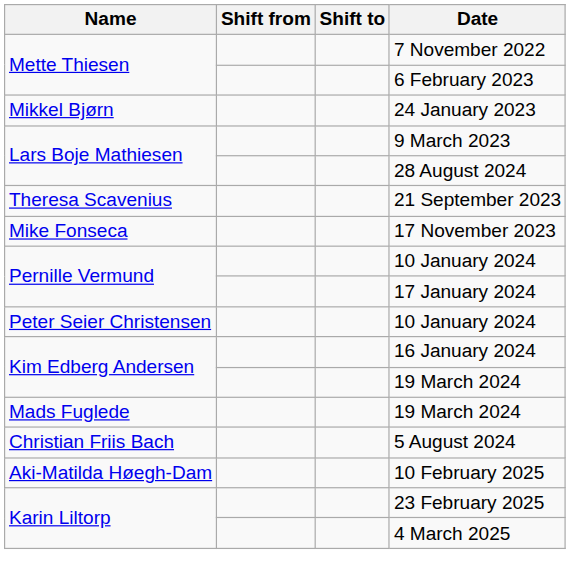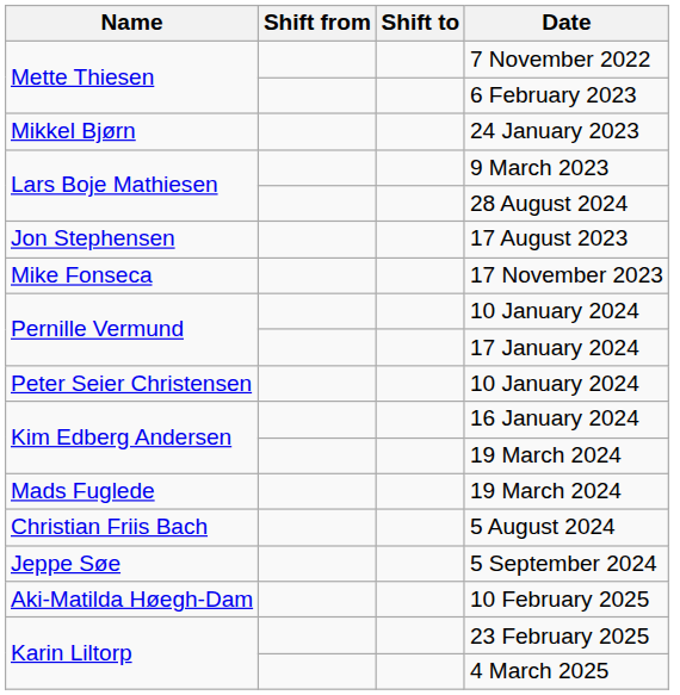 <table class="wikitable">
 <tr>
 <th>Name</th>
 <th>Shift from</th>
 <th>Shift to</th>
 <th>Date</th>
 </tr>
 <tr>
 <td rowspan="2"><a href='#'>Mette Thiesen</a></td>
 <td></td>
 <td></td>
 <td>7 November 2022</td>
 </tr>
 <tr>
 <td></td>
 <td></td>
 <td>6 February 2023</td>
 </tr>
 <tr>
 <td><a href='#'>Mikkel Bjørn</a></td>
 <td></td>
 <td></td>
 <td>24 January 2023</td>
 </tr>
 <tr>
 <td rowspan="2"><a href='#'>Lars Boje Mathiesen</a></td>
 <td></td>
 <td></td>
 <td>9 March 2023</td>
 </tr>
 <tr>
 <td></td>
 <td></td>
 <td>28 August 2024</td>
 </tr>
 <tr>
-<td><a href='#'>Theresa Scavenius</a></td>
+<td><a href='#'>Jon Stephensen</a></td>
 <td></td>
 <td></td>
-<td>21 September 2023</td>
+<td>17 August 2023</td>
 </tr>
 <tr>
 <td><a href='#'>Mike Fonseca</a></td>
 <td></td>
 <td></td>
 <td>17 November 2023</td>
 </tr>
 <tr>
 <td rowspan="2"><a href='#'>Pernille Vermund</a></td>
 <td></td>
 <td></td>
 <td>10 January 2024</td>
 </tr>
 <tr>
 <td></td>
 <td></td>
 <td>17 January 2024</td>
 </tr>
 <tr>
 <td><a href='#'>Peter Seier Christensen</a></td>
 <td></td>
 <td></td>
 <td>10 January 2024</td>
 </tr>
 <tr>
 <td rowspan="2"><a href='#'>Kim Edberg Andersen</a></td>
 <td></td>
 <td></td>
 <td>16 January 2024</td>
 </tr>
 <tr>
 <td></td>
 <td></td>
 <td>19 March 2024</td>
 </tr>
 <tr>
 <td><a href='#'>Mads Fuglede</a></td>
 <td></td>
 <td></td>
 <td>19 March 2024</td>
 </tr>
 <tr>
 <td><a href='#'>Christian Friis Bach</a></td>
 <td></td>
 <td></td>
 <td>5 August 2024</td>
 </tr>
 <tr>
+<td><a href='#'>Jeppe Søe</a></td>
+<td></td>
+<td></td>
+<td>5 September 2024</td>
+</tr>
+<tr>
 <td><a href='#'>Aki-Matilda Høegh-Dam</a></td>
 <td></td>
 <td></td>
 <td>10 February 2025</td>
 </tr>
 <tr>
 <td rowspan="2"><a href='#'>Karin Liltorp</a></td>
 <td></td>
 <td></td>
 <td>23 February 2025</td>
 </tr>
 <tr>
 <td></td>
 <td></td>
 <td>4 March 2025</td>
 </tr>
 </table>
